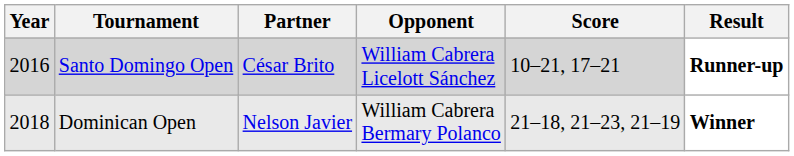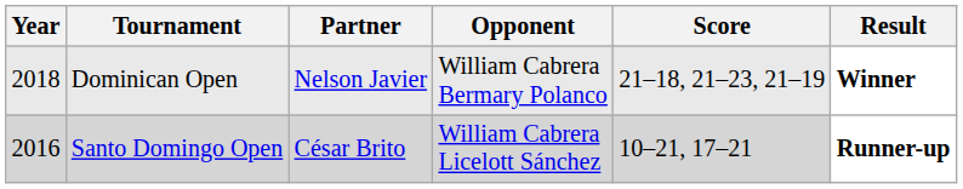 <table class="sortable wikitable" style="font-size: 90%;">
 <tr>
 <th>Year</th>
 <th>Tournament</th>
 <th>Partner</th>
 <th>Opponent</th>
 <th>Score</th>
 <th>Result</th>
 </tr>
+<tr style="background:#E9E9E9">
+<td align="center">2018</td>
+<td align="left">Dominican Open</td>
+<td align="left"> <a href='#'>Nelson Javier</a></td>
+<td align="left"> William Cabrera<br> <a href='#'>Bermary Polanco</a></td>
+<td align="left">21–18, 21–23, 21–19</td>
+<td style="text-align:left; background:white"> <strong>Winner</strong></td>
+</tr>
 <tr style="background:#D5D5D5">
 <td align="center">2016</td>
 <td align="left"><a href='#'>Santo Domingo Open</a></td>
 <td align="left"> <a href='#'>César Brito</a></td>
 <td align="left"> <a href='#'>William Cabrera</a><br> <a href='#'>Licelott Sánchez</a></td>
 <td align="left">10–21, 17–21</td>
 <td style="text-align:left; background:white"> <strong>Runner-up</strong></td>
 </tr>
-<tr style="background:#E9E9E9">
-<td align="center">2018</td>
-<td align="left">Dominican Open</td>
-<td align="left"> <a href='#'>Nelson Javier</a></td>
-<td align="left"> William Cabrera<br> <a href='#'>Bermary Polanco</a></td>
-<td align="left">21–18, 21–23, 21–19</td>
-<td style="text-align:left; background:white"> <strong>Winner</strong></td>
-</tr>
 </table>
